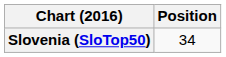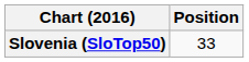 <table class="wikitable sortable plainrowheaders" style="text-align:center">
 <tr>
 <th scope="col">Chart (2016)</th>
 <th scope="col">Position</th>
 </tr>
 <tr>
 <th scope="row">Slovenia (<a href='#'>SloTop50</a>)</th>
-<td align=center>34</td>
+<td align=center>33</td>
 </tr>
 </table>
